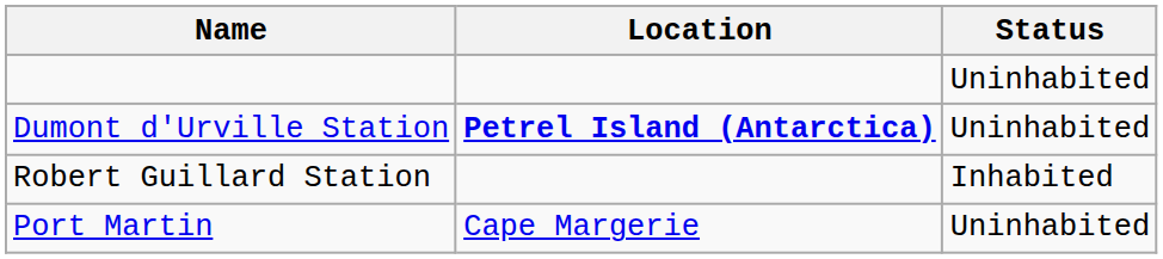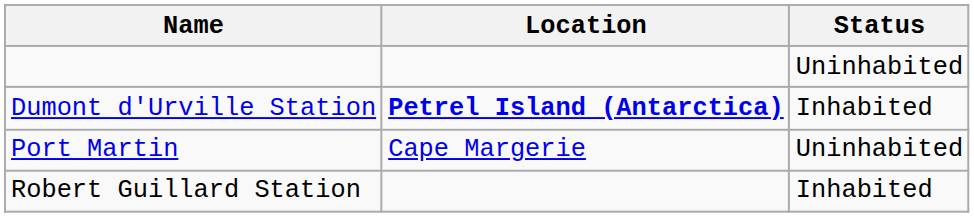 <table class="wikitable" border="1">
 <tr>
 <th>Name</th>
 <th>Location</th>
 <th>Status</th>
 </tr>
 <tr>
 <td></td>
 <td></td>
 <td>Uninhabited</td>
 </tr>
 <tr>
 <td><a href='#'>Dumont d'Urville Station</a></td>
 <td><strong><a href='#'>Petrel Island (Antarctica)</a></strong></td>
+<td>Inhabited</td>
+</tr>
+<tr>
+<td><a href='#'>Port Martin</a></td>
+<td><a href='#'>Cape Margerie</a></td>
 <td>Uninhabited</td>
 </tr>
 <tr>
 <td>Robert Guillard Station</td>
 <td></td>
 <td>Inhabited</td>
 </tr>
-<tr>
-<td><a href='#'>Port Martin</a></td>
-<td><a href='#'>Cape Margerie</a></td>
-<td>Uninhabited</td>
-</tr>
 </table>
